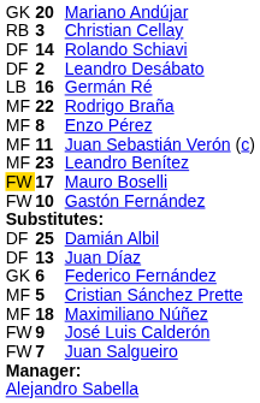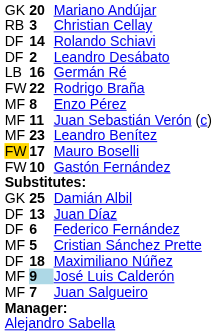 <table cellspacing="0" cellpadding="0" style="font-size:90%; margin:0.2em auto;">
 <tr>
 <th width="25"></th>
 <th width="25"></th>
 </tr>
 <tr>
 <td>GK</td>
 <td><strong>20</strong></td>
 <td> <a href='#'>Mariano Andújar</a></td>
 </tr>
 <tr>
 <td>RB</td>
 <td><strong>3</strong></td>
 <td> <a href='#'>Christian Cellay</a></td>
 </tr>
 <tr>
 <td>DF</td>
 <td><strong>14</strong></td>
 <td> <a href='#'>Rolando Schiavi</a></td>
 </tr>
 <tr>
 <td>DF</td>
 <td><strong>2</strong></td>
 <td> <a href='#'>Leandro Desábato</a></td>
 </tr>
 <tr>
 <td>LB</td>
 <td><strong>16</strong></td>
 <td> <a href='#'>Germán Ré</a></td>
 </tr>
 <tr>
-<td>MF</td>
+<td>FW</td>
 <td><strong>22</strong></td>
 <td> <a href='#'>Rodrigo Braña</a></td>
 <td></td>
 <td></td>
 </tr>
 <tr>
 <td>MF</td>
 <td><strong>8</strong></td>
 <td> <a href='#'>Enzo Pérez</a></td>
 </tr>
 <tr>
 <td>MF</td>
 <td><strong>11</strong></td>
 <td> <a href='#'>Juan Sebastián Verón</a> (<a href='#'>c</a>)</td>
 <td></td>
 </tr>
 <tr>
 <td>MF</td>
 <td><strong>23</strong></td>
 <td> <a href='#'>Leandro Benítez</a></td>
 <td></td>
 <td></td>
 </tr>
 <tr>
 <td style="background: gold;">FW</td>
 <td><strong>17</strong></td>
 <td> <a href='#'>Mauro Boselli</a></td>
 </tr>
 <tr>
 <td>FW</td>
 <td><strong>10</strong></td>
 <td> <a href='#'>Gastón Fernández</a></td>
 <td></td>
 <td></td>
 </tr>
 <tr>
 <td colspan=3><strong>Substitutes:</strong></td>
 </tr>
 <tr>
-<td>DF</td>
+<td>GK</td>
 <td><strong>25</strong></td>
 <td> <a href='#'>Damián Albil</a></td>
 </tr>
 <tr>
 <td>DF</td>
 <td><strong>13</strong></td>
 <td> <a href='#'>Juan Díaz</a></td>
 <td></td>
 <td></td>
 </tr>
 <tr>
-<td>GK</td>
+<td>DF</td>
 <td><strong>6</strong></td>
 <td> <a href='#'>Federico Fernández</a></td>
 </tr>
 <tr>
 <td>MF</td>
 <td><strong>5</strong></td>
 <td> <a href='#'>Cristian Sánchez Prette</a></td>
 <td></td>
 <td></td>
 </tr>
 <tr>
-<td>MF</td>
+<td>DF</td>
 <td><strong>18</strong></td>
 <td> <a href='#'>Maximiliano Núñez</a></td>
 </tr>
 <tr>
-<td>FW</td>
-<td><strong>9</strong></td>
+<td>MF</td>
+<td style="background: lightblue;"><strong>9</strong></td>
 <td> <a href='#'>José Luis Calderón</a></td>
 <td></td>
 <td></td>
 </tr>
 <tr>
-<td>FW</td>
+<td>MF</td>
 <td><strong>7</strong></td>
 <td> <a href='#'>Juan Salgueiro</a></td>
 </tr>
 <tr>
 <td colspan=3><strong>Manager:</strong></td>
 </tr>
 <tr>
 <td colspan=4> <a href='#'>Alejandro Sabella</a></td>
 </tr>
 </table>
